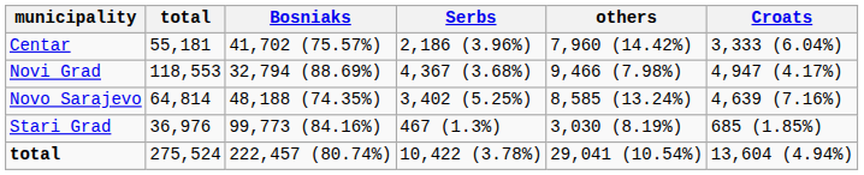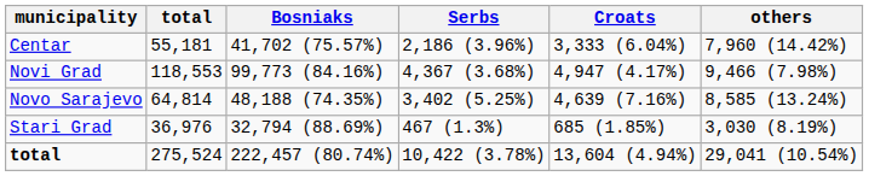 <table class="wikitable" style="font-size: 95%;">
 <tr>
 <th>municipality</th>
 <th>total</th>
 <th><a href='#'>Bosniaks</a></th>
 <th><a href='#'>Serbs</a></th>
+<th><a href='#'>Croats</a></th>
 <th>others</th>
-<th><a href='#'>Croats</a></th>
 </tr>
 <tr>
 <td><a href='#'>Centar</a></td>
 <td>55,181</td>
 <td>41,702 (75.57%)</td>
 <td>2,186 (3.96%)</td>
+<td>3,333 (6.04%)</td>
 <td>7,960 (14.42%)</td>
-<td>3,333 (6.04%)</td>
 </tr>
 <tr>
 <td><a href='#'>Novi Grad</a></td>
 <td>118,553</td>
-<td>32,794 (88.69%)</td>
+<td>99,773 (84.16%)</td>
 <td>4,367 (3.68%)</td>
+<td>4,947 (4.17%)</td>
 <td>9,466 (7.98%)</td>
-<td>4,947 (4.17%)</td>
 </tr>
 <tr>
 <td><a href='#'>Novo Sarajevo</a></td>
 <td>64,814</td>
 <td>48,188 (74.35%)</td>
 <td>3,402 (5.25%)</td>
+<td>4,639 (7.16%)</td>
 <td>8,585 (13.24%)</td>
-<td>4,639 (7.16%)</td>
 </tr>
 <tr>
 <td><a href='#'>Stari Grad</a></td>
 <td>36,976</td>
-<td>99,773 (84.16%)</td>
+<td>32,794 (88.69%)</td>
 <td>467 (1.3%)</td>
+<td>685 (1.85%)</td>
 <td>3,030 (8.19%)</td>
-<td>685 (1.85%)</td>
 </tr>
 <tr>
 <td><strong>total</strong></td>
 <td>275,524</td>
 <td>222,457 (80.74%)</td>
 <td>10,422 (3.78%)</td>
+<td>13,604 (4.94%)</td>
 <td>29,041 (10.54%)</td>
-<td>13,604 (4.94%)</td>
 </tr>
 </table>
